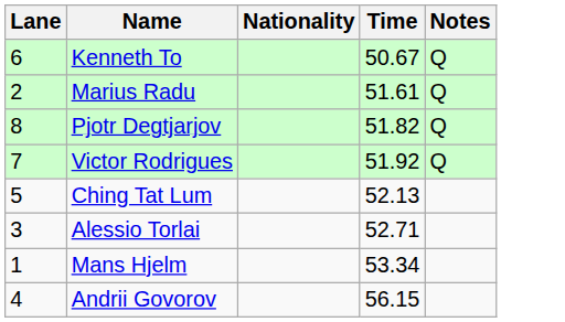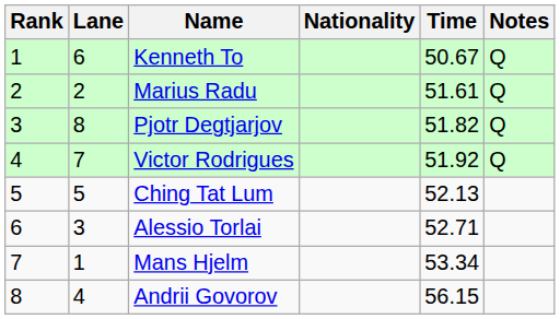 <table class="wikitable">
 <tr>
+<th>Rank</th>
 <th>Lane</th>
 <th>Name</th>
 <th>Nationality</th>
 <th>Time</th>
 <th>Notes</th>
 </tr>
 <tr bgcolor=ccffcc>
+<td>1</td>
 <td>6</td>
 <td><a href='#'>Kenneth To</a></td>
 <td></td>
 <td>50.67</td>
 <td>Q</td>
 </tr>
 <tr bgcolor=ccffcc>
 <td>2</td>
+<td>2</td>
 <td><a href='#'>Marius Radu</a></td>
 <td></td>
 <td>51.61</td>
 <td>Q</td>
 </tr>
 <tr bgcolor=ccffcc>
+<td>3</td>
 <td>8</td>
 <td><a href='#'>Pjotr Degtjarjov</a></td>
 <td></td>
 <td>51.82</td>
 <td>Q</td>
 </tr>
 <tr bgcolor=ccffcc>
+<td>4</td>
 <td>7</td>
 <td><a href='#'>Victor Rodrigues</a></td>
 <td></td>
 <td>51.92</td>
 <td>Q</td>
 </tr>
 <tr>
 <td>5</td>
+<td>5</td>
 <td><a href='#'>Ching Tat Lum</a></td>
 <td></td>
 <td>52.13</td>
 <td></td>
 </tr>
 <tr>
+<td>6</td>
 <td>3</td>
 <td><a href='#'>Alessio Torlai</a></td>
 <td></td>
 <td>52.71</td>
 <td></td>
 </tr>
 <tr>
+<td>7</td>
 <td>1</td>
 <td><a href='#'>Mans Hjelm</a></td>
 <td></td>
 <td>53.34</td>
 <td></td>
 </tr>
 <tr>
+<td>8</td>
 <td>4</td>
 <td><a href='#'>Andrii Govorov</a></td>
 <td></td>
 <td>56.15</td>
 <td></td>
 </tr>
 </table>
